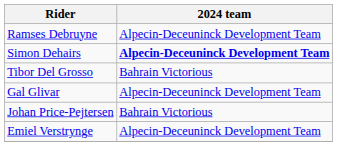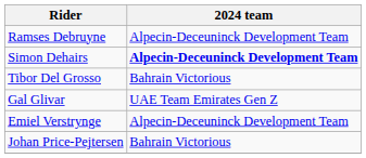 <table class="wikitable">
 <tr>
 <th>Rider</th>
 <th>2024 team</th>
 </tr>
 <tr>
 <td><a href='#'>Ramses Debruyne</a></td>
 <td><a href='#'>Alpecin-Deceuninck Development Team</a></td>
 </tr>
 <tr>
 <td><a href='#'>Simon Dehairs</a></td>
 <td><strong><a href='#'>Alpecin-Deceuninck Development Team</a></strong></td>
 </tr>
 <tr>
 <td><a href='#'>Tibor Del Grosso</a></td>
 <td><a href='#'>Bahrain Victorious</a></td>
 </tr>
 <tr>
 <td><a href='#'>Gal Glivar</a></td>
+<td><a href='#'>UAE Team Emirates Gen Z</a></td>
+</tr>
+<tr>
+<td><a href='#'>Emiel Verstrynge</a></td>
 <td><a href='#'>Alpecin-Deceuninck Development Team</a></td>
 </tr>
 <tr>
 <td><a href='#'>Johan Price-Pejtersen</a></td>
 <td><a href='#'>Bahrain Victorious</a></td>
 </tr>
 <tr>
-<td><a href='#'>Emiel Verstrynge</a></td>
-<td><a href='#'>Alpecin-Deceuninck Development Team</a></td>
-</tr>
-<tr>
 </tr>
 </table>
